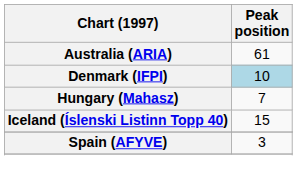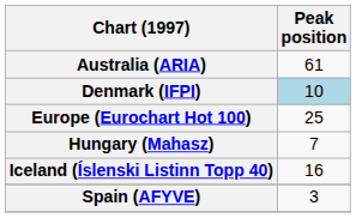 <table class="wikitable sortable plainrowheaders" style="text-align:center">
 <tr>
 <th scope="col">Chart (1997)</th>
 <th scope="col">Peak<br>position</th>
 </tr>
 <tr>
 <th scope="row">Australia (<a href='#'>ARIA</a>)</th>
 <td>61</td>
 </tr>
 <tr>
 <th scope="row">Denmark (<a href='#'>IFPI</a>)</th>
 <td style="background: lightblue;">10</td>
 </tr>
 <tr>
+<th scope="row">Europe (<a href='#'>Eurochart Hot 100</a>)</th>
+<td>25</td>
+</tr>
+<tr>
 <th scope="row">Hungary (<a href='#'>Mahasz</a>)</th>
 <td>7</td>
 </tr>
 <tr>
 <th scope="row">Iceland (<a href='#'>Íslenski Listinn Topp 40</a>)</th>
-<td>15</td>
+<td>16</td>
 </tr>
 <tr>
 </tr>
 <tr>
 </tr>
 <tr>
 </tr>
 <tr>
 </tr>
 <tr>
 <th scope="row">Spain (<a href='#'>AFYVE</a>)</th>
 <td>3</td>
 </tr>
 <tr>
 </tr>
 <tr>
 </tr>
 </table>
